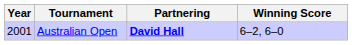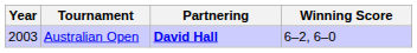 <table class="sortable wikitable">
 <tr>
 <th>Year</th>
 <th width="125">Tournament</th>
 <th width="150">Partnering</th>
 <th width="150">Winning Score</th>
 </tr>
 <tr bgcolor="#CCCCFF">
-<td>2001</td>
+<td>2003</td>
 <td><a href='#'>Australian Open</a></td>
 <td><strong> <a href='#'>David Hall</a></strong></td>
 <td>6–2, 6–0</td>
 </tr>
 </table>
